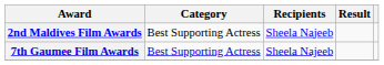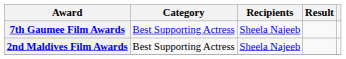 <table class="wikitable plainrowheaders sortable">
 <tr>
 <th scope="col">Award</th>
 <th scope="col">Category</th>
 <th scope="col">Recipients</th>
 <th scope="col">Result</th>
 <th scope="col" class="unsortable"></th>
 </tr>
 <tr>
+<th scope="row"><a href='#'>7th Gaumee Film Awards</a></th>
+<td><a href='#'>Best Supporting Actress</a></td>
+<td><a href='#'>Sheela Najeeb</a></td>
+<td></td>
+<td style="text-align:center;"></td>
+</tr>
+<tr>
 <th scope="row"><a href='#'>2nd Maldives Film Awards</a></th>
 <td>Best Supporting Actress</td>
 <td><a href='#'>Sheela Najeeb</a></td>
 <td></td>
 <td style="text-align:center;"></td>
 </tr>
 <tr>
-<th scope="row"><a href='#'>7th Gaumee Film Awards</a></th>
-<td><a href='#'>Best Supporting Actress</a></td>
-<td><a href='#'>Sheela Najeeb</a></td>
-<td></td>
-<td style="text-align:center;"></td>
-</tr>
-<tr>
 </tr>
 </table>
